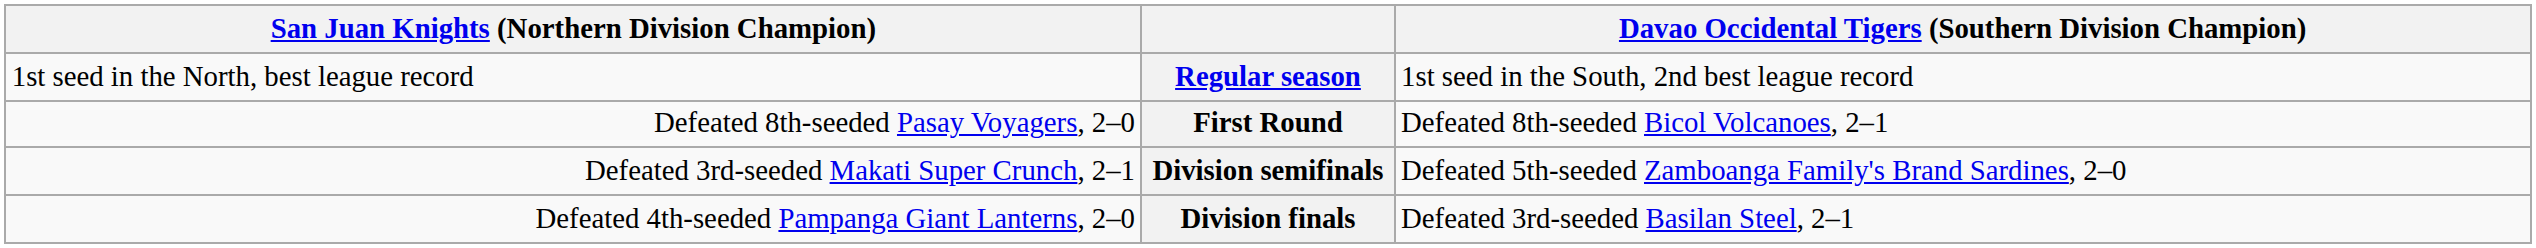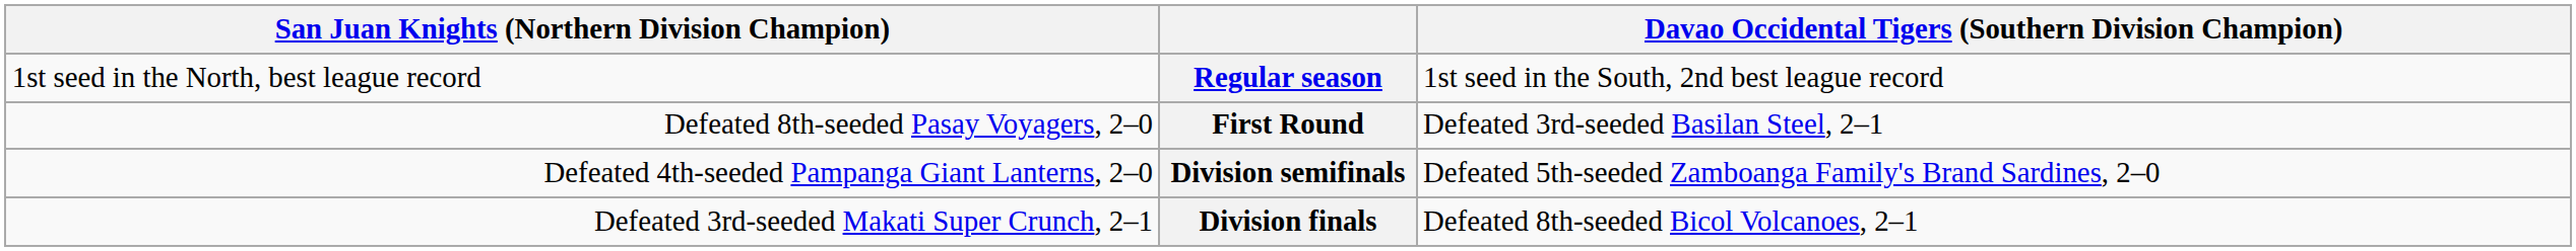 <table style="width:100%; font-size:90%" class="wikitable">
 <tr valign=top>
 <th colspan="2" style="width:45%;"><a href='#'>San Juan Knights</a> (Northern Division Champion)</th>
 <th></th>
 <th style="width:45%;"><a href='#'>Davao Occidental Tigers</a> (Southern Division Champion)</th>
 </tr>
 <tr>
 <td align=left>1st seed in the North, best league record</td>
 <th colspan=2><a href='#'>Regular season</a></th>
 <td align=left> 1st seed in the South, 2nd best league record</td>
 </tr>
 <tr>
 <td align=right>Defeated 8th-seeded <a href='#'>Pasay Voyagers</a>, 2–0</td>
 <th colspan=2>First Round</th>
-<td align=left>Defeated 8th-seeded <a href='#'>Bicol Volcanoes</a>, 2–1</td>
+<td align=left>Defeated 3rd-seeded <a href='#'>Basilan Steel</a>, 2–1</td>
 </tr>
 <tr>
-<td align=right>Defeated 3rd-seeded <a href='#'>Makati Super Crunch</a>, 2–1</td>
+<td align=right>Defeated 4th-seeded <a href='#'>Pampanga Giant Lanterns</a>, 2–0</td>
 <th colspan=2>Division semifinals</th>
 <td align=left>Defeated 5th-seeded <a href='#'>Zamboanga Family's Brand Sardines</a>, 2–0</td>
 </tr>
 <tr>
-<td align=right>Defeated 4th-seeded <a href='#'>Pampanga Giant Lanterns</a>, 2–0</td>
+<td align=right>Defeated 3rd-seeded <a href='#'>Makati Super Crunch</a>, 2–1</td>
 <th colspan=2>Division finals</th>
-<td align=left>Defeated 3rd-seeded <a href='#'>Basilan Steel</a>, 2–1</td>
+<td align=left>Defeated 8th-seeded <a href='#'>Bicol Volcanoes</a>, 2–1</td>
 </tr>
 </table>
